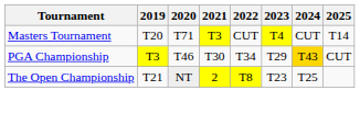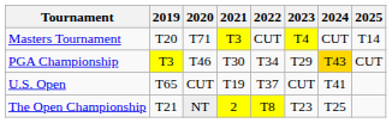 <table class="wikitable" style="font-size:95%;text-align:center;">
 <tr>
 <th>Tournament</th>
 <th>2019</th>
 <th>2020</th>
 <th>2021</th>
 <th>2022</th>
 <th>2023</th>
 <th>2024</th>
 <th>2025</th>
 </tr>
 <tr>
 <td align=left><a href='#'>Masters Tournament</a></td>
 <td>T20</td>
 <td>T71</td>
 <td style="background:yellow;">T3</td>
 <td>CUT</td>
 <td style="background:yellow;">T4</td>
 <td>CUT</td>
 <td>T14</td>
 </tr>
 <tr>
 <td align=left><a href='#'>PGA Championship</a></td>
 <td style="background:yellow;">T3</td>
 <td>T46</td>
 <td>T30</td>
 <td>T34</td>
 <td>T29</td>
 <td style="background: gold;">T43</td>
 <td>CUT</td>
 </tr>
 <tr>
+<td align=left><a href='#'>U.S. Open</a></td>
+<td>T65</td>
+<td>CUT</td>
+<td>T19</td>
+<td>T37</td>
+<td>CUT</td>
+<td>T41</td>
+<td></td>
+</tr>
+<tr>
 <td align=left><a href='#'>The Open Championship</a></td>
 <td>T21</td>
 <td style="background:#eeeeee;">NT</td>
 <td style="background:yellow;">2</td>
 <td style="background:yellow;">T8</td>
 <td>T23</td>
 <td>T25</td>
 <td></td>
 </tr>
 </table>
